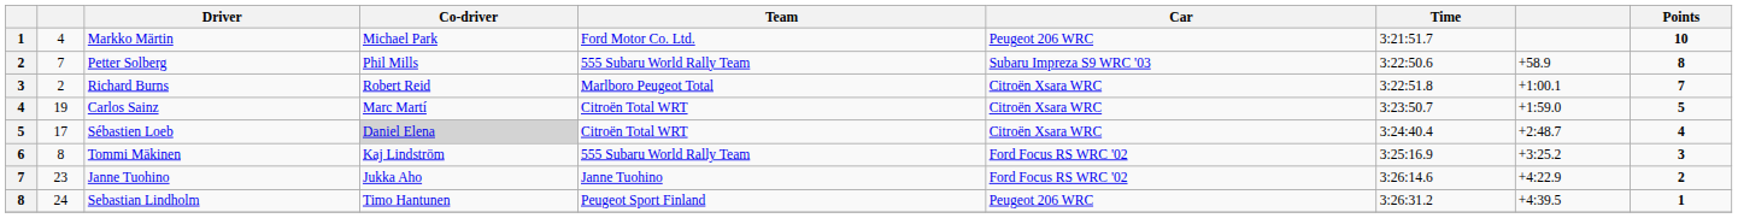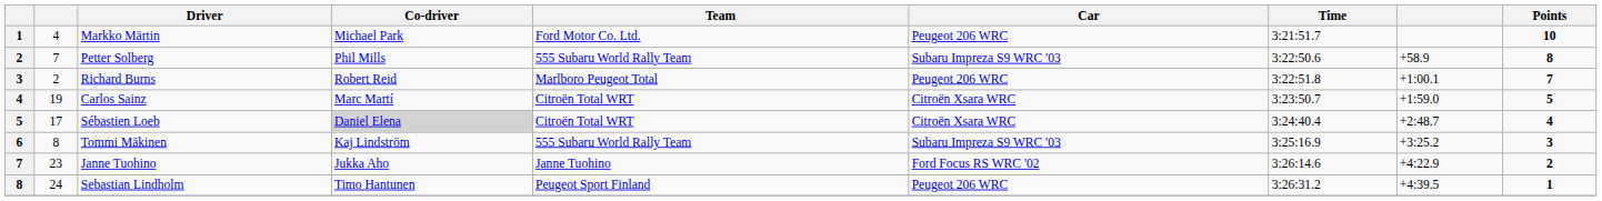 <table class="wikitable" width=85% style="font-size: 85%;">
 <tr>
 <th></th>
 <th></th>
 <th>Driver</th>
 <th>Co-driver</th>
 <th>Team</th>
 <th>Car</th>
 <th>Time</th>
 <th></th>
 <th>Points</th>
 </tr>
 <tr>
 <th>1</th>
 <td align="center">4</td>
 <td> <a href='#'>Markko Märtin</a></td>
 <td> <a href='#'>Michael Park</a></td>
 <td> <a href='#'>Ford Motor Co. Ltd.</a></td>
 <td><a href='#'>Peugeot 206 WRC</a></td>
 <td>3:21:51.7</td>
 <td></td>
 <td align="center"><strong>10</strong></td>
 </tr>
 <tr>
 <th>2</th>
 <td align="center">7</td>
 <td> <a href='#'>Petter Solberg</a></td>
 <td> <a href='#'>Phil Mills</a></td>
 <td> <a href='#'>555 Subaru World Rally Team</a></td>
 <td><a href='#'>Subaru Impreza S9 WRC '03</a></td>
 <td>3:22:50.6</td>
 <td>+58.9</td>
 <td align="center"><strong>8</strong></td>
 </tr>
 <tr>
 <th>3</th>
 <td align="center">2</td>
 <td> <a href='#'>Richard Burns</a></td>
 <td> <a href='#'>Robert Reid</a></td>
 <td> <a href='#'>Marlboro Peugeot Total</a></td>
-<td><a href='#'>Citroën Xsara WRC</a></td>
+<td><a href='#'>Peugeot 206 WRC</a></td>
 <td>3:22:51.8</td>
 <td>+1:00.1</td>
 <td align="center"><strong>7</strong></td>
 </tr>
 <tr>
 <th>4</th>
 <td align="center">19</td>
 <td> <a href='#'>Carlos Sainz</a></td>
 <td> <a href='#'>Marc Martí</a></td>
 <td> <a href='#'>Citroën Total WRT</a></td>
 <td><a href='#'>Citroën Xsara WRC</a></td>
 <td>3:23:50.7</td>
 <td>+1:59.0</td>
 <td align="center"><strong>5</strong></td>
 </tr>
 <tr>
 <th>5</th>
 <td align="center">17</td>
 <td> <a href='#'>Sébastien Loeb</a></td>
 <td style="background: lightgrey;"> <a href='#'>Daniel Elena</a></td>
 <td> <a href='#'>Citroën Total WRT</a></td>
 <td><a href='#'>Citroën Xsara WRC</a></td>
 <td>3:24:40.4</td>
 <td>+2:48.7</td>
 <td align="center"><strong>4</strong></td>
 </tr>
 <tr>
 <th>6</th>
 <td align="center">8</td>
 <td> <a href='#'>Tommi Mäkinen</a></td>
 <td> <a href='#'>Kaj Lindström</a></td>
 <td> <a href='#'>555 Subaru World Rally Team</a></td>
-<td><a href='#'>Ford Focus RS WRC '02</a></td>
+<td><a href='#'>Subaru Impreza S9 WRC '03</a></td>
 <td>3:25:16.9</td>
 <td>+3:25.2</td>
 <td align="center"><strong>3</strong></td>
 </tr>
 <tr>
 <th>7</th>
 <td align="center">23</td>
 <td> <a href='#'>Janne Tuohino</a></td>
 <td> <a href='#'>Jukka Aho</a></td>
 <td> <a href='#'>Janne Tuohino</a></td>
 <td><a href='#'>Ford Focus RS WRC '02</a></td>
 <td>3:26:14.6</td>
 <td>+4:22.9</td>
 <td align="center"><strong>2</strong></td>
 </tr>
 <tr>
 <th>8</th>
 <td align="center">24</td>
 <td> <a href='#'>Sebastian Lindholm</a></td>
 <td> <a href='#'>Timo Hantunen</a></td>
 <td> <a href='#'>Peugeot Sport Finland</a></td>
 <td><a href='#'>Peugeot 206 WRC</a></td>
 <td>3:26:31.2</td>
 <td>+4:39.5</td>
 <td align="center"><strong>1</strong></td>
 </tr>
 <tr>
 </tr>
 </table>
